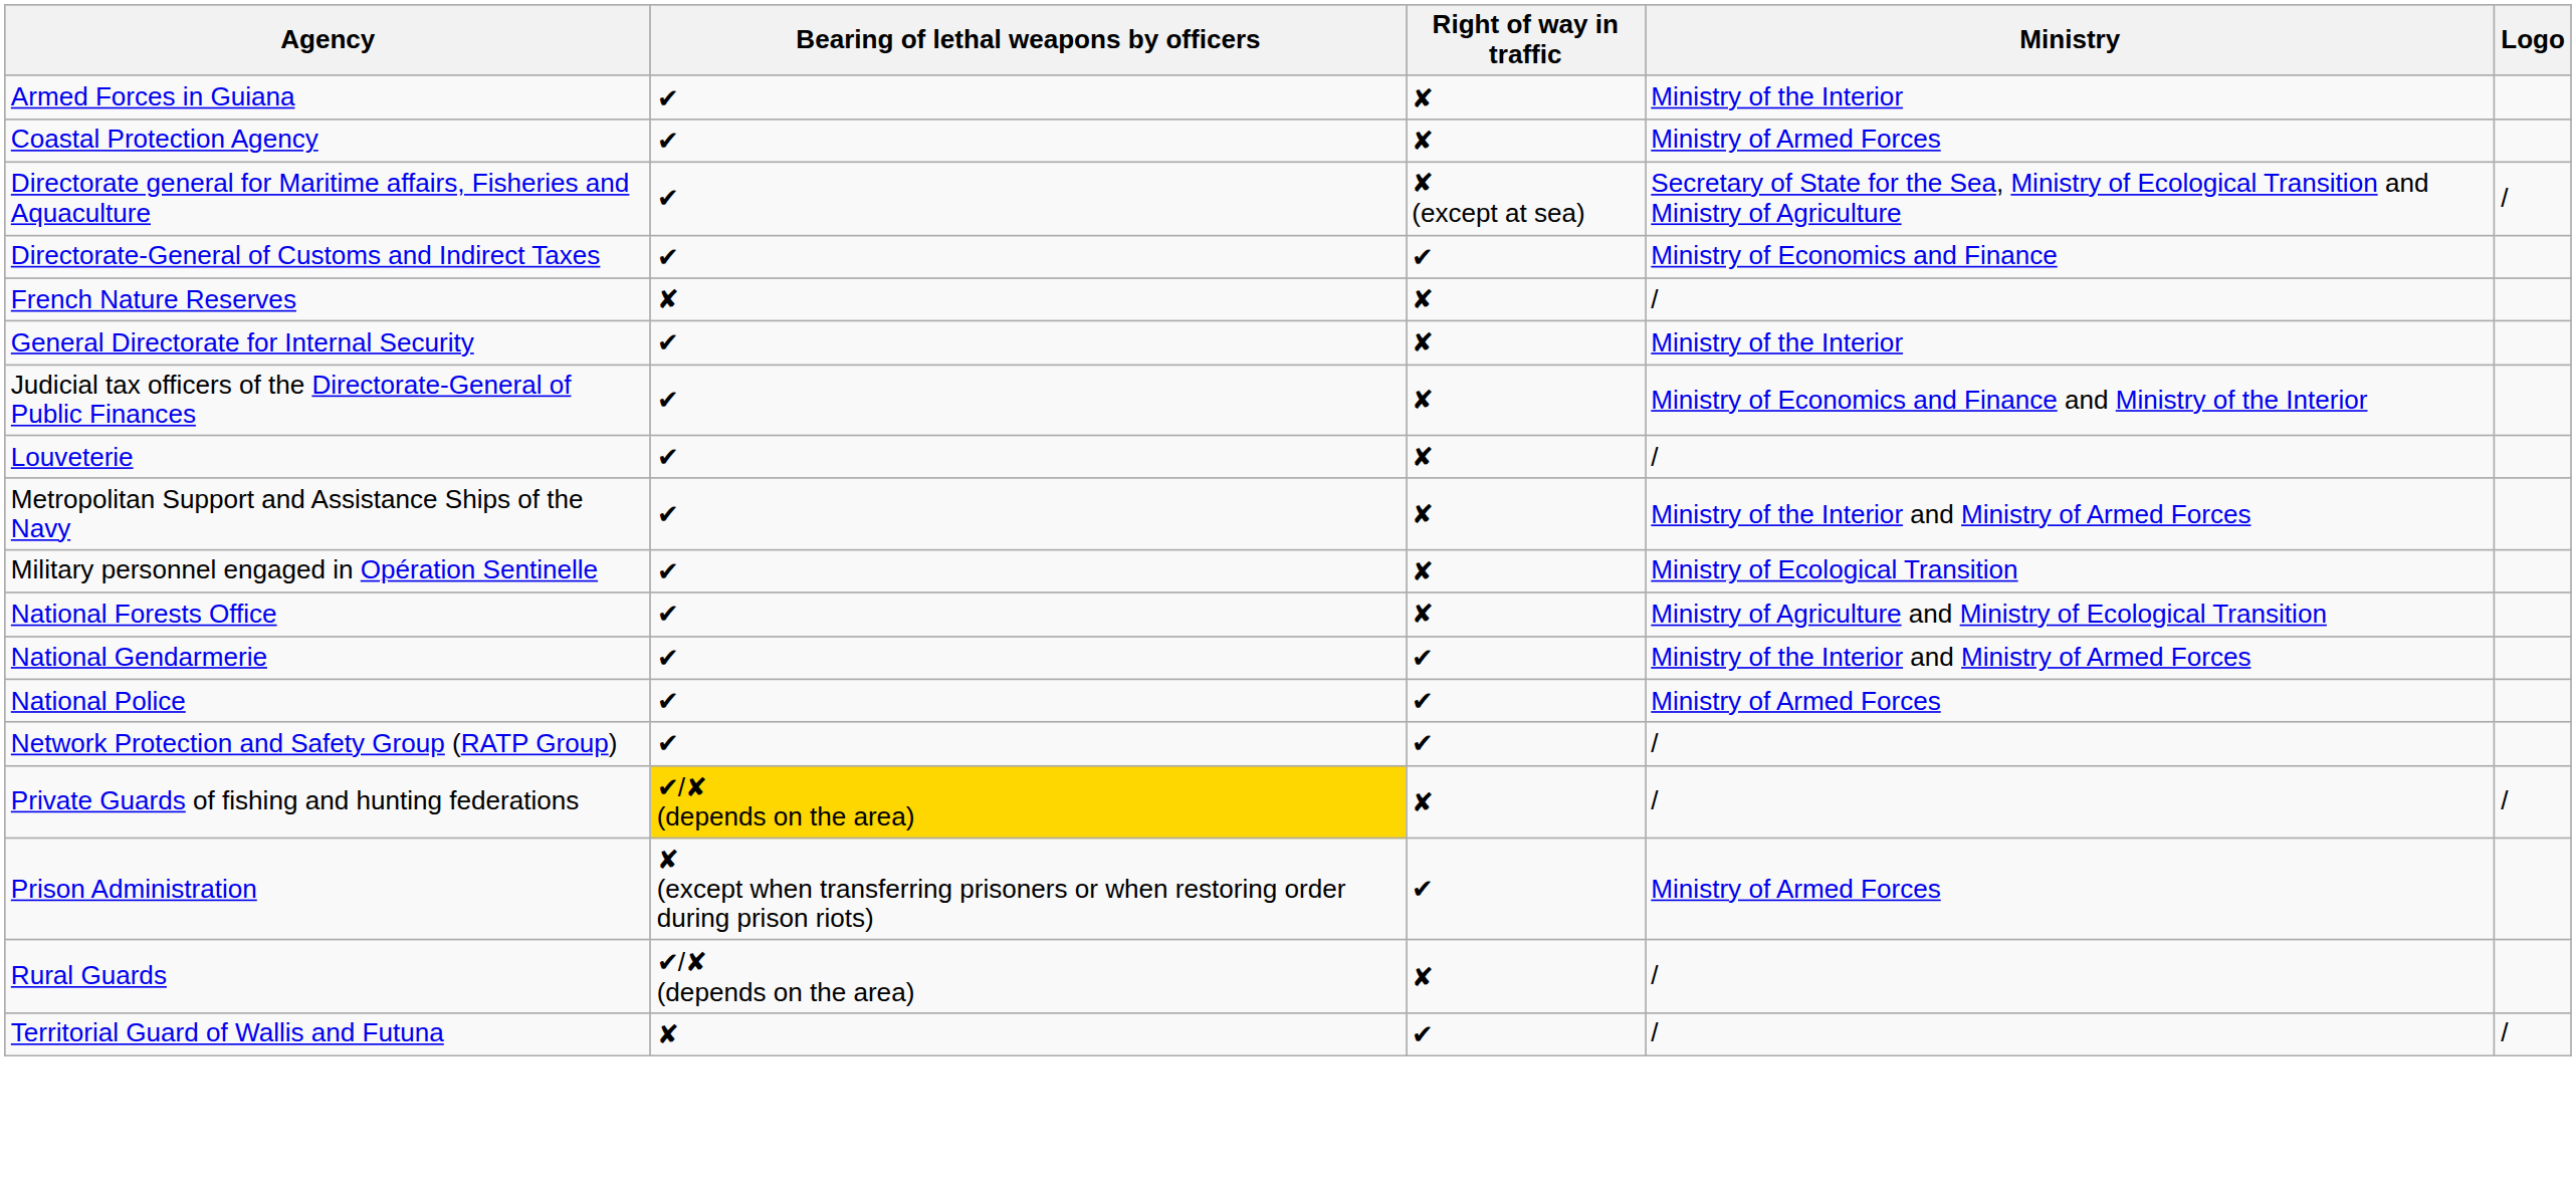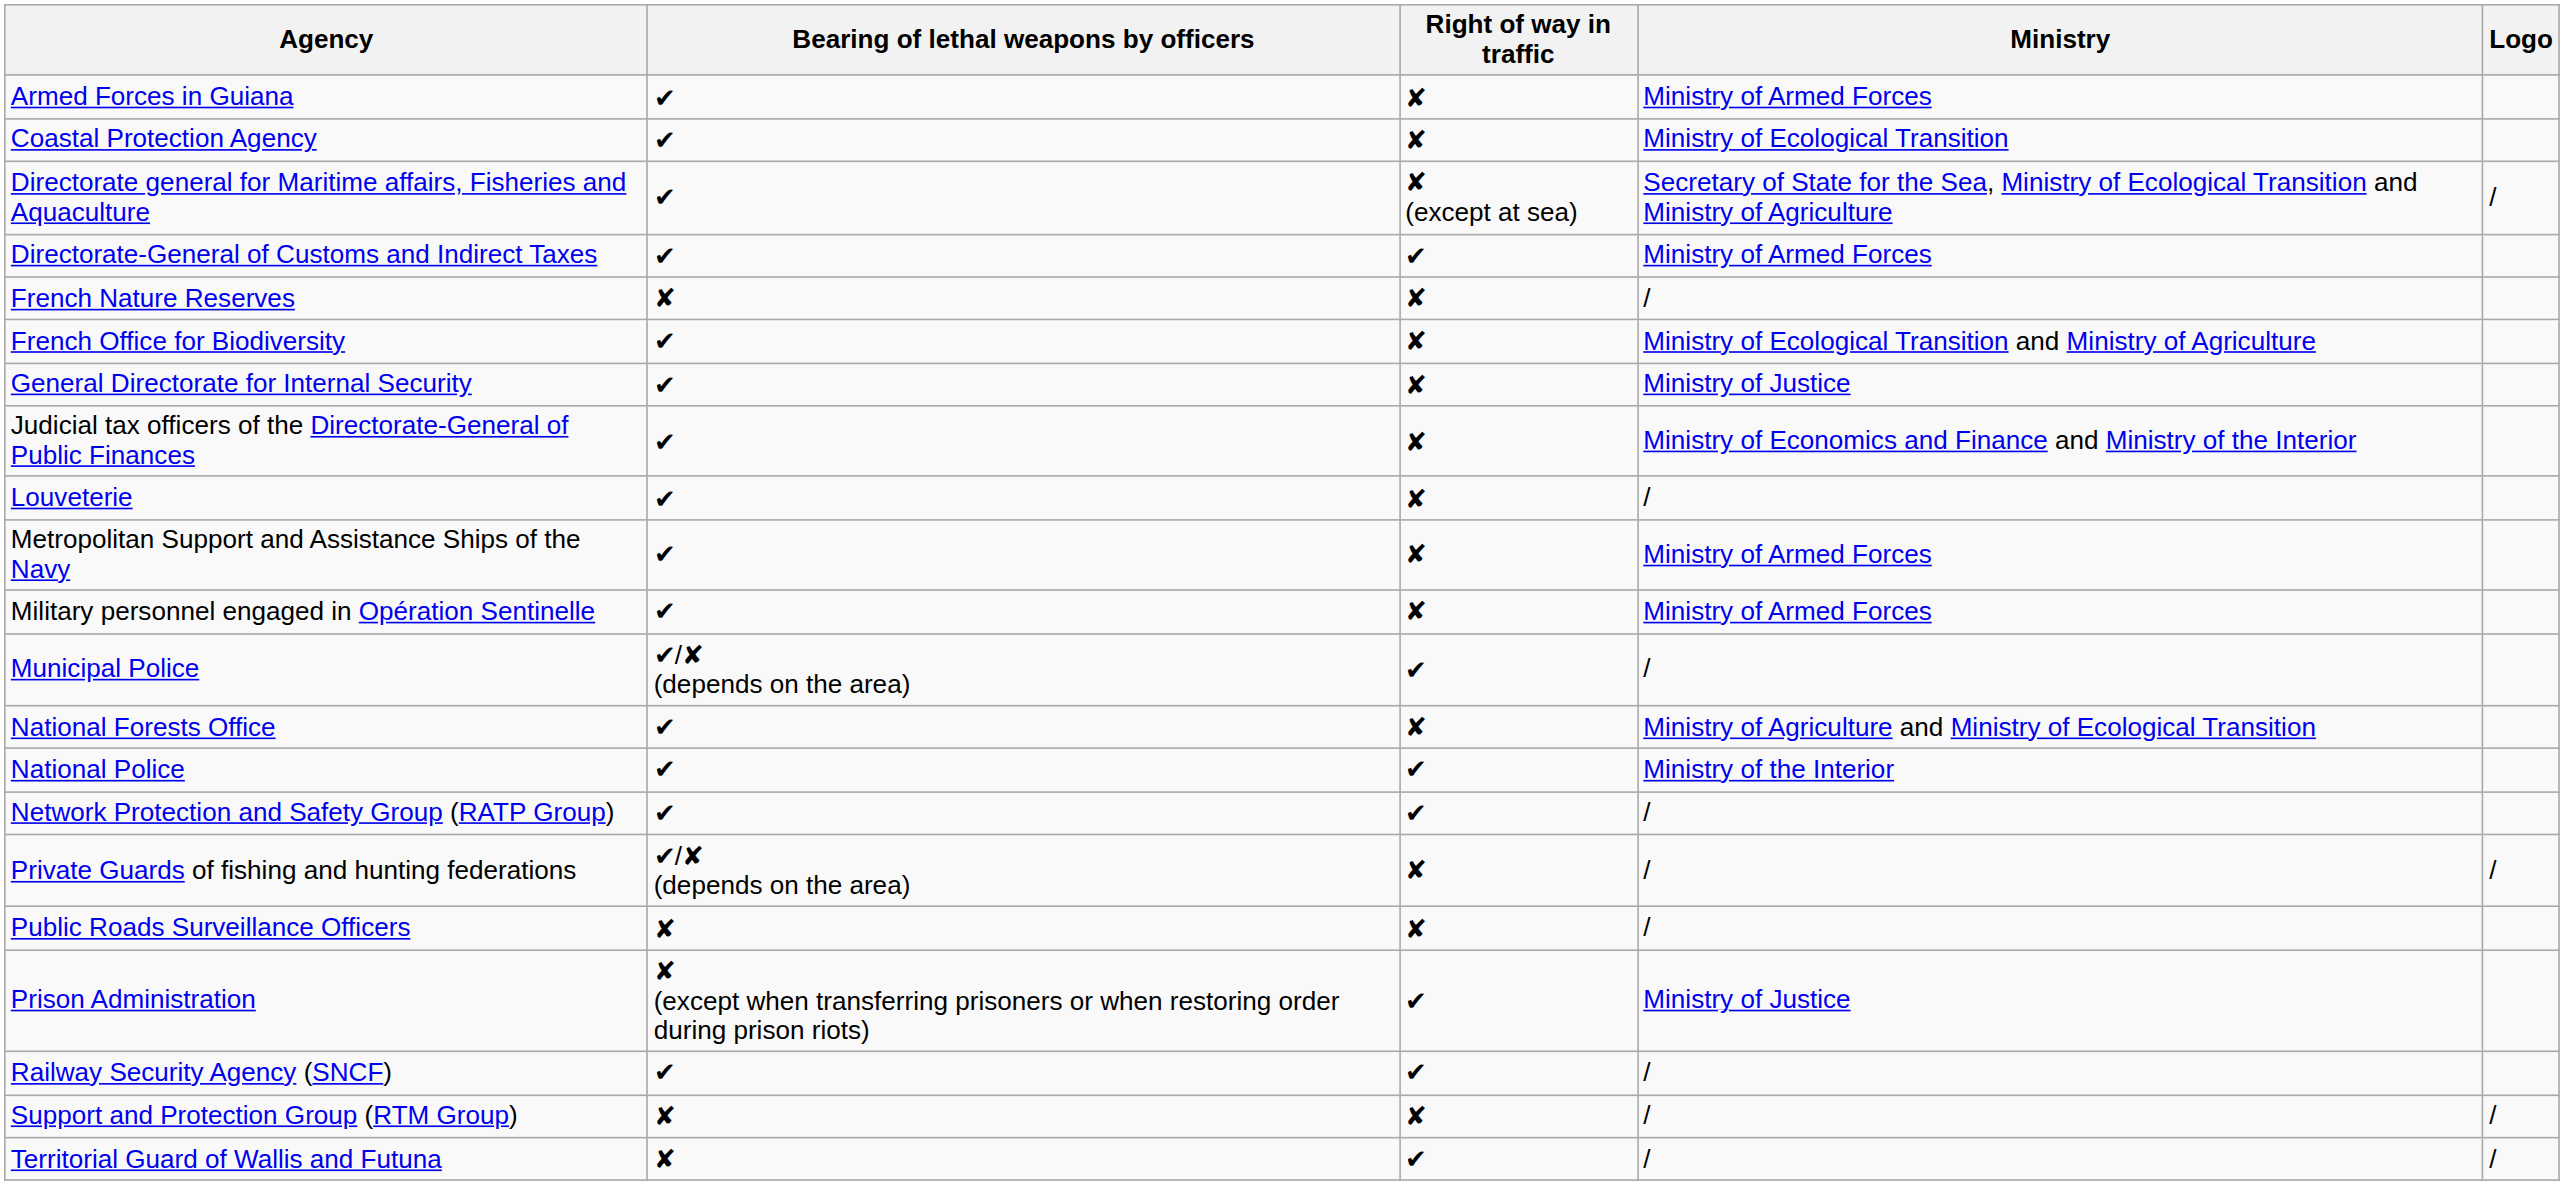 <table class="wikitable">
 <tr>
 <th>Agency</th>
 <th>Bearing of lethal weapons by officers</th>
 <th>Right of way in traffic</th>
 <th>Ministry</th>
 <th>Logo</th>
 </tr>
 <tr>
 <td><a href='#'>Armed Forces in Guiana</a></td>
 <td>✔</td>
 <td>✘</td>
-<td><a href='#'>Ministry of the Interior</a></td>
+<td><a href='#'>Ministry of Armed Forces</a></td>
 <td></td>
 </tr>
 <tr>
 <td><a href='#'>Coastal Protection Agency</a></td>
 <td>✔</td>
 <td>✘</td>
-<td><a href='#'>Ministry of Armed Forces</a></td>
+<td><a href='#'>Ministry of Ecological Transition</a></td>
 <td></td>
 </tr>
 <tr>
 <td><a href='#'>Directorate general for Maritime affairs, Fisheries and Aquaculture</a></td>
 <td>✔</td>
 <td>✘<br>(except at sea)</td>
 <td><a href='#'>Secretary of State for the Sea</a>, <a href='#'>Ministry of Ecological Transition</a> and <a href='#'>Ministry of Agriculture</a></td>
 <td>/</td>
 </tr>
 <tr>
 <td><a href='#'>Directorate-General of Customs and Indirect Taxes</a></td>
 <td>✔</td>
 <td>✔</td>
-<td><a href='#'>Ministry of Economics and Finance</a></td>
+<td><a href='#'>Ministry of Armed Forces</a></td>
 <td></td>
 </tr>
 <tr>
 <td><a href='#'>French Nature Reserves</a></td>
 <td>✘</td>
 <td>✘</td>
 <td>/</td>
 <td></td>
 </tr>
 <tr>
+<td><a href='#'>French Office for Biodiversity</a></td>
+<td>✔</td>
+<td>✘</td>
+<td><a href='#'>Ministry of Ecological Transition</a> and <a href='#'>Ministry of Agriculture</a></td>
+<td></td>
+</tr>
+<tr>
 <td><a href='#'>General Directorate for Internal Security</a></td>
 <td>✔</td>
 <td>✘</td>
-<td><a href='#'>Ministry of the Interior</a></td>
+<td><a href='#'>Ministry of Justice</a></td>
 <td></td>
 </tr>
 <tr>
 <td>Judicial tax officers of the <a href='#'>Directorate-General of Public Finances</a></td>
 <td>✔</td>
 <td>✘</td>
 <td><a href='#'>Ministry of Economics and Finance</a> and <a href='#'>Ministry of the Interior</a></td>
 <td></td>
 </tr>
 <tr>
 <td><a href='#'>Louveterie</a></td>
 <td>✔</td>
 <td>✘</td>
 <td>/</td>
 <td></td>
 </tr>
 <tr>
 <td>Metropolitan Support and Assistance Ships of the <a href='#'>Navy</a></td>
 <td>✔</td>
 <td>✘</td>
-<td><a href='#'>Ministry of the Interior</a> and <a href='#'>Ministry of Armed Forces</a></td>
+<td><a href='#'>Ministry of Armed Forces</a></td>
 <td></td>
 </tr>
 <tr>
 <td>Military personnel engaged in <a href='#'>Opération Sentinelle</a></td>
 <td>✔</td>
 <td>✘</td>
-<td><a href='#'>Ministry of Ecological Transition</a></td>
+<td><a href='#'>Ministry of Armed Forces</a></td>
+<td></td>
+</tr>
+<tr>
+<td><a href='#'>Municipal Police</a></td>
+<td>✔/✘<br>(depends on the area)</td>
+<td>✔</td>
+<td>/</td>
 <td></td>
 </tr>
 <tr>
 <td><a href='#'>National Forests Office</a></td>
 <td>✔</td>
 <td>✘</td>
 <td><a href='#'>Ministry of Agriculture</a> and <a href='#'>Ministry of Ecological Transition</a></td>
 <td></td>
 </tr>
 <tr>
-<td><a href='#'>National Gendarmerie</a></td>
-<td>✔</td>
-<td>✔</td>
-<td><a href='#'>Ministry of the Interior</a> and <a href='#'>Ministry of Armed Forces</a></td>
-<td></td>
-</tr>
-<tr>
 <td><a href='#'>National Police</a></td>
 <td>✔</td>
 <td>✔</td>
-<td><a href='#'>Ministry of Armed Forces</a></td>
+<td><a href='#'>Ministry of the Interior</a></td>
 <td></td>
 </tr>
 <tr>
 <td><a href='#'>Network Protection and Safety Group</a> (<a href='#'>RATP Group</a>)</td>
 <td>✔</td>
 <td>✔</td>
 <td>/</td>
 <td></td>
 </tr>
 <tr>
 <td><a href='#'>Private Guards</a> of fishing and hunting federations</td>
-<td style="background: gold;">✔/✘<br>(depends on the area)</td>
+<td>✔/✘<br>(depends on the area)</td>
 <td>✘</td>
 <td>/</td>
 <td>/</td>
 </tr>
 <tr>
+<td><a href='#'>Public Roads Surveillance Officers</a></td>
+<td>✘</td>
+<td>✘</td>
+<td>/</td>
+<td></td>
+</tr>
+<tr>
 <td><a href='#'>Prison Administration</a></td>
 <td>✘<br>(except when transferring prisoners or when restoring order during prison riots)</td>
 <td>✔</td>
-<td><a href='#'>Ministry of Armed Forces</a></td>
+<td><a href='#'>Ministry of Justice</a></td>
 <td></td>
 </tr>
 <tr>
-<td><a href='#'>Rural Guards</a></td>
-<td>✔/✘<br>(depends on the area)</td>
+<td><a href='#'>Railway Security Agency</a> (<a href='#'>SNCF</a>)</td>
+<td>✔</td>
+<td>✔</td>
+<td>/</td>
+<td></td>
+</tr>
+<tr>
+<td><a href='#'>Support and Protection Group</a> (<a href='#'>RTM Group</a>)</td>
+<td>✘</td>
 <td>✘</td>
 <td>/</td>
-<td></td>
+<td>/</td>
 </tr>
 <tr>
 <td><a href='#'>Territorial Guard of Wallis and Futuna</a></td>
 <td>✘</td>
 <td>✔</td>
 <td>/</td>
 <td>/</td>
 </tr>
 </table>
